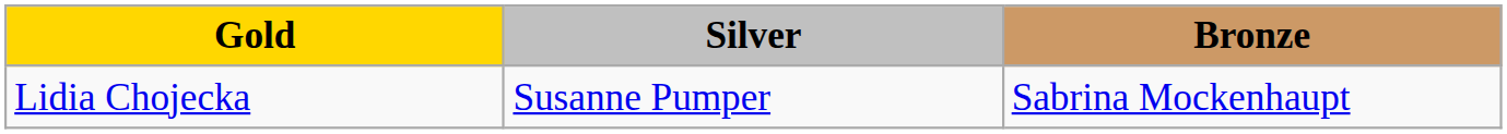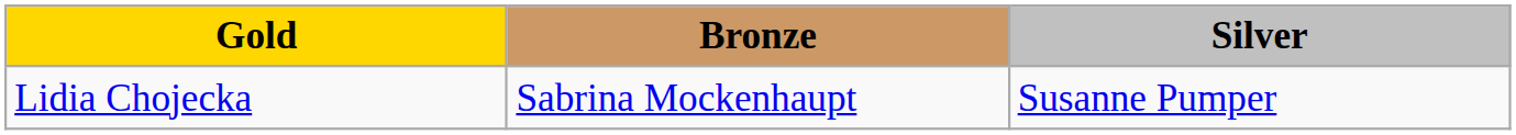 <table class="wikitable" style="text-align:left">
 <tr align="center">
 <td width=200 bgcolor=gold><strong>Gold</strong></td>
+<td width=200 bgcolor=CC9966><strong>Bronze</strong></td>
 <td width=200 bgcolor=silver><strong>Silver</strong></td>
-<td width=200 bgcolor=CC9966><strong>Bronze</strong></td>
 </tr>
 <tr>
 <td><a href='#'>Lidia Chojecka</a><br><em></em></td>
+<td><a href='#'>Sabrina Mockenhaupt</a><br><em></em></td>
 <td><a href='#'>Susanne Pumper</a><br><em></em></td>
-<td><a href='#'>Sabrina Mockenhaupt</a><br><em></em></td>
 </tr>
 </table>
